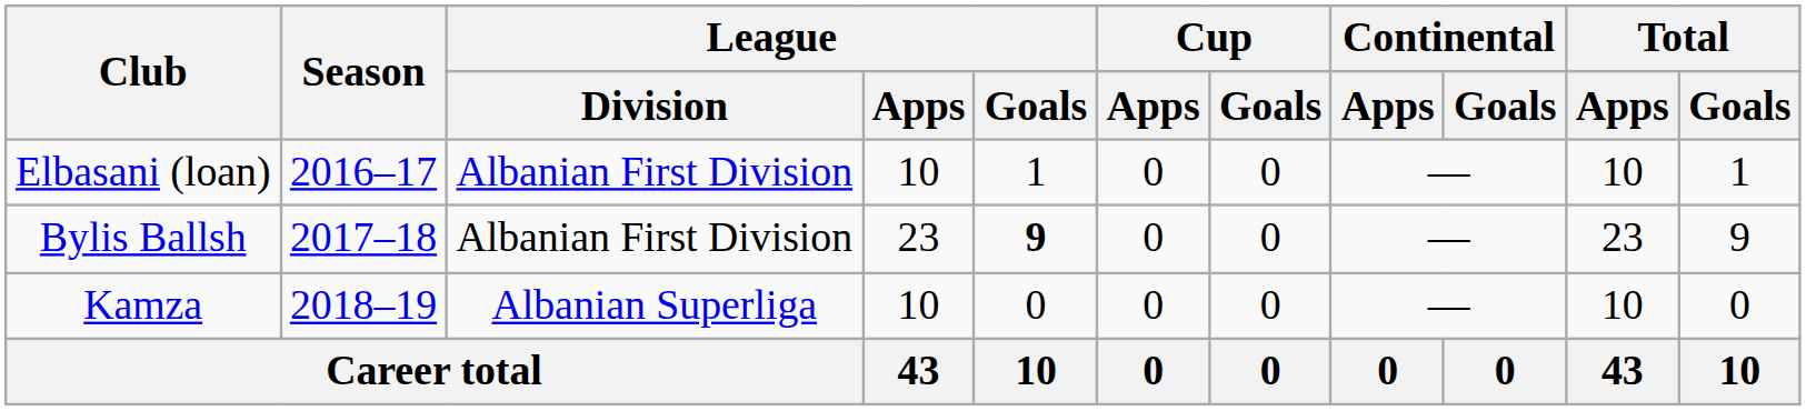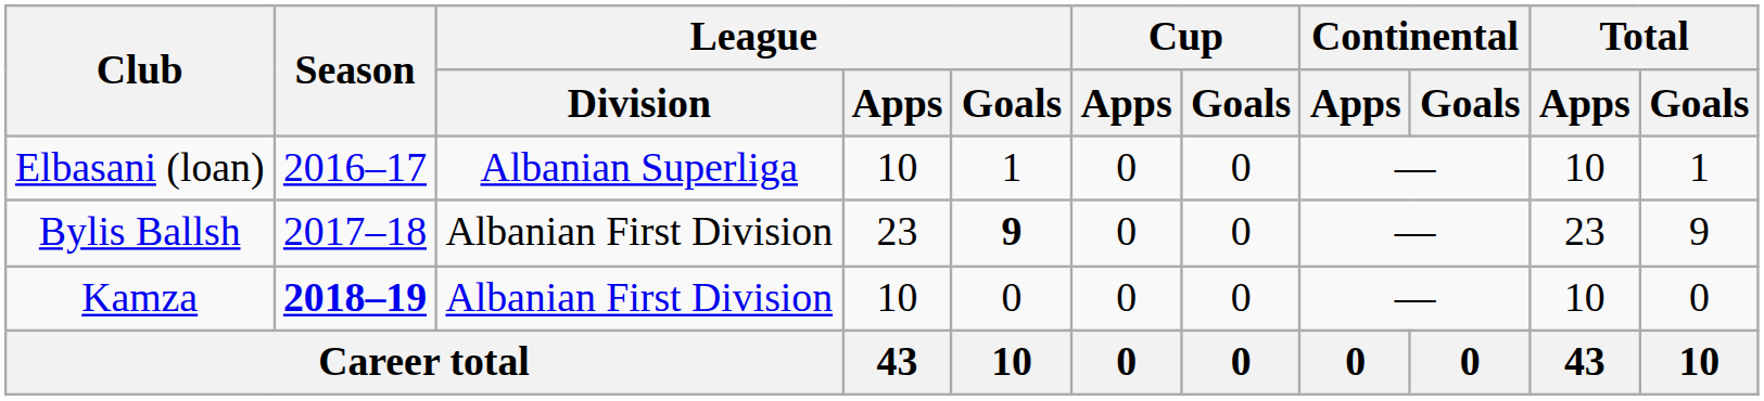 <table class="wikitable" style="text-align:center">
 <tr>
 <th rowspan="2">Club</th>
 <th rowspan="2">Season</th>
 <th colspan="3">League</th>
 <th colspan="2">Cup</th>
 <th colspan="2">Continental</th>
 <th colspan="2">Total</th>
 </tr>
 <tr>
 <th>Division</th>
 <th>Apps</th>
 <th>Goals</th>
 <th>Apps</th>
 <th>Goals</th>
 <th>Apps</th>
 <th>Goals</th>
 <th>Apps</th>
 <th>Goals</th>
 </tr>
 <tr>
 <td><a href='#'>Elbasani</a> (loan)</td>
 <td><a href='#'>2016–17</a></td>
-<td><a href='#'>Albanian First Division</a></td>
+<td><a href='#'>Albanian Superliga</a></td>
 <td>10</td>
 <td>1</td>
 <td>0</td>
 <td>0</td>
 <td colspan="2">—</td>
 <td>10</td>
 <td>1</td>
 </tr>
 <tr>
 <td><a href='#'>Bylis Ballsh</a></td>
 <td><a href='#'>2017–18</a></td>
 <td>Albanian First Division</td>
 <td>23</td>
 <td><strong>9</strong></td>
 <td>0</td>
 <td>0</td>
 <td colspan="2">—</td>
 <td>23</td>
 <td>9</td>
 </tr>
 <tr>
 <td><a href='#'>Kamza</a></td>
-<td><a href='#'>2018–19</a></td>
-<td><a href='#'>Albanian Superliga</a></td>
+<td><strong><a href='#'>2018–19</a></strong></td>
+<td><a href='#'>Albanian First Division</a></td>
 <td>10</td>
 <td>0</td>
 <td>0</td>
 <td>0</td>
 <td colspan="2">—</td>
 <td>10</td>
 <td>0</td>
 </tr>
 <tr>
 <th colspan="3">Career total</th>
 <th>43</th>
 <th>10</th>
 <th>0</th>
 <th>0</th>
 <th>0</th>
 <th>0</th>
 <th>43</th>
 <th>10</th>
 </tr>
 </table>
